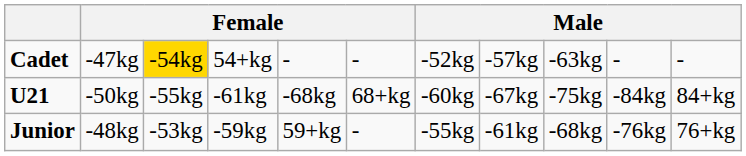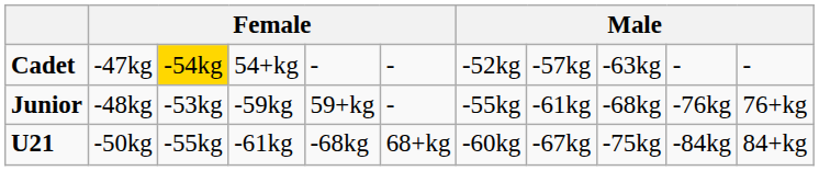 <table class="wikitable">
 <tr>
 <th></th>
 <th colspan="5">Female</th>
 <th colspan="5">Male</th>
 </tr>
 <tr>
 <td><strong>Cadet</strong></td>
 <td>-47kg</td>
 <td style="background: gold;">-54kg</td>
 <td>54+kg</td>
 <td>-</td>
 <td>-</td>
 <td>-52kg</td>
 <td>-57kg</td>
 <td>-63kg</td>
 <td>-</td>
 <td>-</td>
 </tr>
 <tr>
+<td><strong>Junior</strong></td>
+<td>-48kg</td>
+<td>-53kg</td>
+<td>-59kg</td>
+<td>59+kg</td>
+<td>-</td>
+<td>-55kg</td>
+<td>-61kg</td>
+<td>-68kg</td>
+<td>-76kg</td>
+<td>76+kg</td>
+</tr>
+<tr>
 <td><strong>U21</strong></td>
 <td>-50kg</td>
 <td>-55kg</td>
 <td>-61kg</td>
 <td>-68kg</td>
 <td>68+kg</td>
 <td>-60kg</td>
 <td>-67kg</td>
 <td>-75kg</td>
 <td>-84kg</td>
 <td>84+kg</td>
 </tr>
-<tr>
-<td><strong>Junior</strong></td>
-<td>-48kg</td>
-<td>-53kg</td>
-<td>-59kg</td>
-<td>59+kg</td>
-<td>-</td>
-<td>-55kg</td>
-<td>-61kg</td>
-<td>-68kg</td>
-<td>-76kg</td>
-<td>76+kg</td>
-</tr>
 </table>
